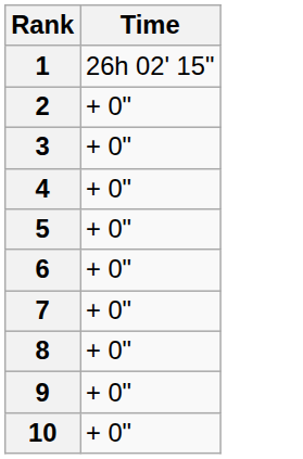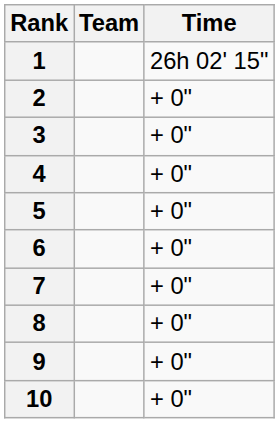 <table class="wikitable" margin-bottom:0;">
 <tr>
 <th scope="col">Rank</th>
+<th scope="col">Team</th>
 <th scope="col">Time</th>
 </tr>
 <tr>
 <th scope="row">1</th>
+<td> </td>
 <td>26h 02' 15"</td>
 </tr>
 <tr>
 <th scope="row">2</th>
+<td> </td>
 <td>+ 0"</td>
 </tr>
 <tr>
 <th scope="row">3</th>
+<td> </td>
 <td>+ 0"</td>
 </tr>
 <tr>
 <th scope="row">4</th>
+<td> </td>
 <td>+ 0"</td>
 </tr>
 <tr>
 <th scope="row">5</th>
+<td> </td>
 <td>+ 0"</td>
 </tr>
 <tr>
 <th scope="row">6</th>
+<td> </td>
 <td>+ 0"</td>
 </tr>
 <tr>
 <th scope="row">7</th>
+<td> </td>
 <td>+ 0"</td>
 </tr>
 <tr>
 <th scope="row">8</th>
+<td> </td>
 <td>+ 0"</td>
 </tr>
 <tr>
 <th scope="row">9</th>
+<td> </td>
 <td>+ 0"</td>
 </tr>
 <tr>
 <th scope="row">10</th>
+<td> </td>
 <td>+ 0"</td>
 </tr>
 </table>
